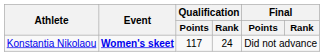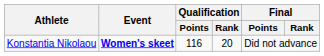 <table class="wikitable" style="font-size:90%">
 <tr>
 <th rowspan="2">Athlete</th>
 <th rowspan="2">Event</th>
 <th colspan=2>Qualification</th>
 <th colspan=2>Final</th>
 </tr>
 <tr style="font-size:95%">
 <th>Points</th>
 <th>Rank</th>
 <th>Points</th>
 <th>Rank</th>
 </tr>
 <tr align=center>
 <td align=left><a href='#'>Konstantia Nikolaou</a></td>
 <td align=left><strong><a href='#'>Women's skeet</a></strong></td>
-<td>117</td>
-<td>24</td>
+<td>116</td>
+<td>20</td>
 <td colspan="2">Did not advance</td>
 </tr>
 </table>
